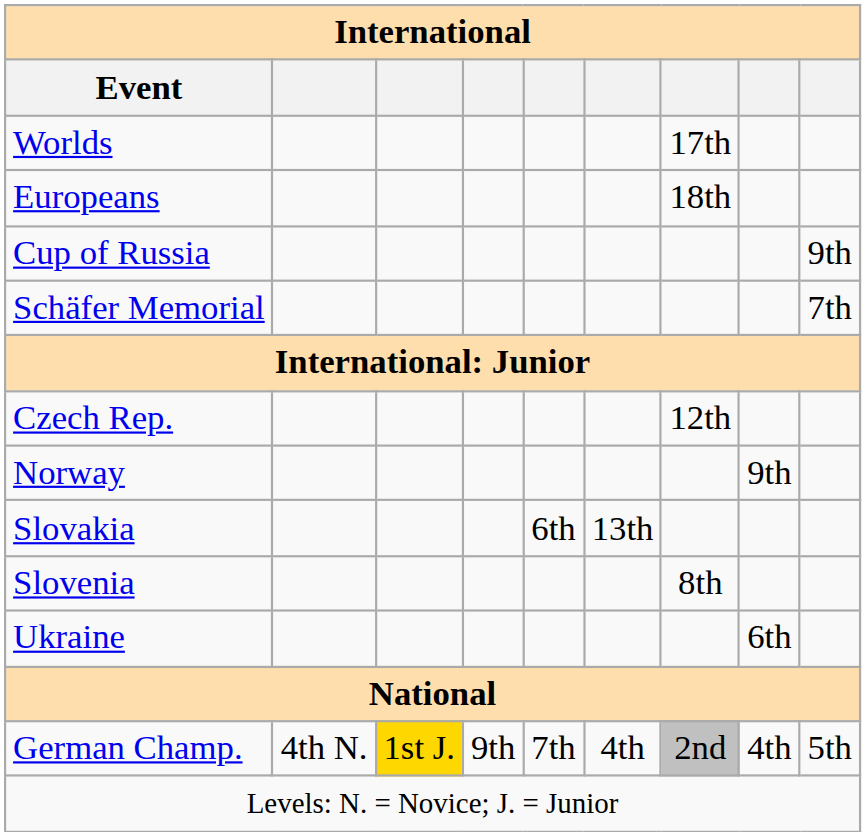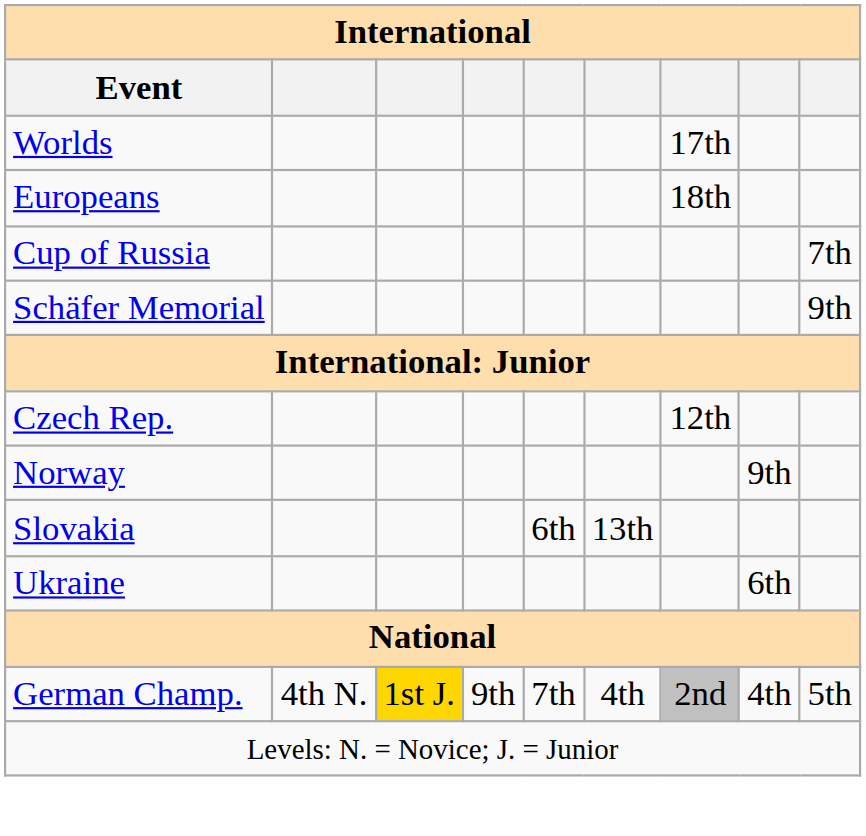 <table class="wikitable" style="text-align:center">
 <tr>
 <th style="background-color: #ffdead; " colspan=9 align=center>International</th>
 </tr>
 <tr>
 <th>Event</th>
 <th></th>
 <th></th>
 <th></th>
 <th></th>
 <th></th>
 <th></th>
 <th></th>
 <th></th>
 </tr>
 <tr>
 <td align=left><a href='#'>Worlds</a></td>
 <td></td>
 <td></td>
 <td></td>
 <td></td>
 <td></td>
 <td>17th</td>
 <td></td>
 <td></td>
 </tr>
 <tr>
 <td align=left><a href='#'>Europeans</a></td>
 <td></td>
 <td></td>
 <td></td>
 <td></td>
 <td></td>
 <td>18th</td>
 <td></td>
 <td></td>
 </tr>
 <tr>
 <td align=left> <a href='#'>Cup of Russia</a></td>
 <td></td>
 <td></td>
 <td></td>
 <td></td>
 <td></td>
 <td></td>
 <td></td>
-<td>9th</td>
+<td>7th</td>
 </tr>
 <tr>
 <td align=left><a href='#'>Schäfer Memorial</a></td>
 <td></td>
 <td></td>
 <td></td>
 <td></td>
 <td></td>
 <td></td>
 <td></td>
-<td>7th</td>
+<td>9th</td>
 </tr>
 <tr>
 <th style="background-color: #ffdead; " colspan=9 align=center>International: Junior</th>
 </tr>
 <tr>
 <td align=left> <a href='#'>Czech Rep.</a></td>
 <td></td>
 <td></td>
 <td></td>
 <td></td>
 <td></td>
 <td>12th</td>
 <td></td>
 <td></td>
 </tr>
 <tr>
 <td align=left> <a href='#'>Norway</a></td>
 <td></td>
 <td></td>
 <td></td>
 <td></td>
 <td></td>
 <td></td>
 <td>9th</td>
 <td></td>
 </tr>
 <tr>
 <td align=left> <a href='#'>Slovakia</a></td>
 <td></td>
 <td></td>
 <td></td>
 <td>6th</td>
 <td>13th</td>
 <td></td>
 <td></td>
 <td></td>
 </tr>
 <tr>
-<td align=left> <a href='#'>Slovenia</a></td>
-<td></td>
-<td></td>
-<td></td>
-<td></td>
-<td></td>
-<td>8th</td>
-<td></td>
-<td></td>
-</tr>
-<tr>
 <td align=left> <a href='#'>Ukraine</a></td>
 <td></td>
 <td></td>
 <td></td>
 <td></td>
 <td></td>
 <td></td>
 <td>6th</td>
 <td></td>
 </tr>
 <tr>
 <th style="background-color: #ffdead; " colspan=9 align=center>National</th>
 </tr>
 <tr>
 <td align=left><a href='#'>German Champ.</a></td>
 <td>4th N.</td>
 <td bgcolor=gold>1st J.</td>
 <td>9th</td>
 <td>7th</td>
 <td>4th</td>
 <td bgcolor=silver>2nd</td>
 <td>4th</td>
 <td>5th</td>
 </tr>
 <tr>
 <td colspan=9 align=center><small> Levels: N. = Novice; J. = Junior </small></td>
 </tr>
 </table>
